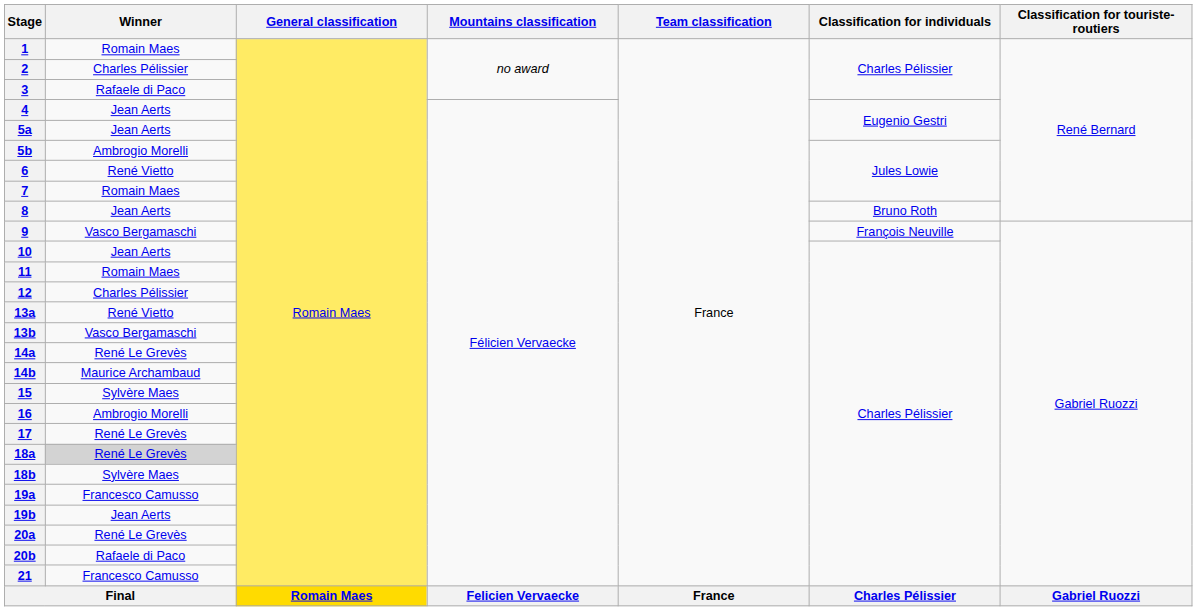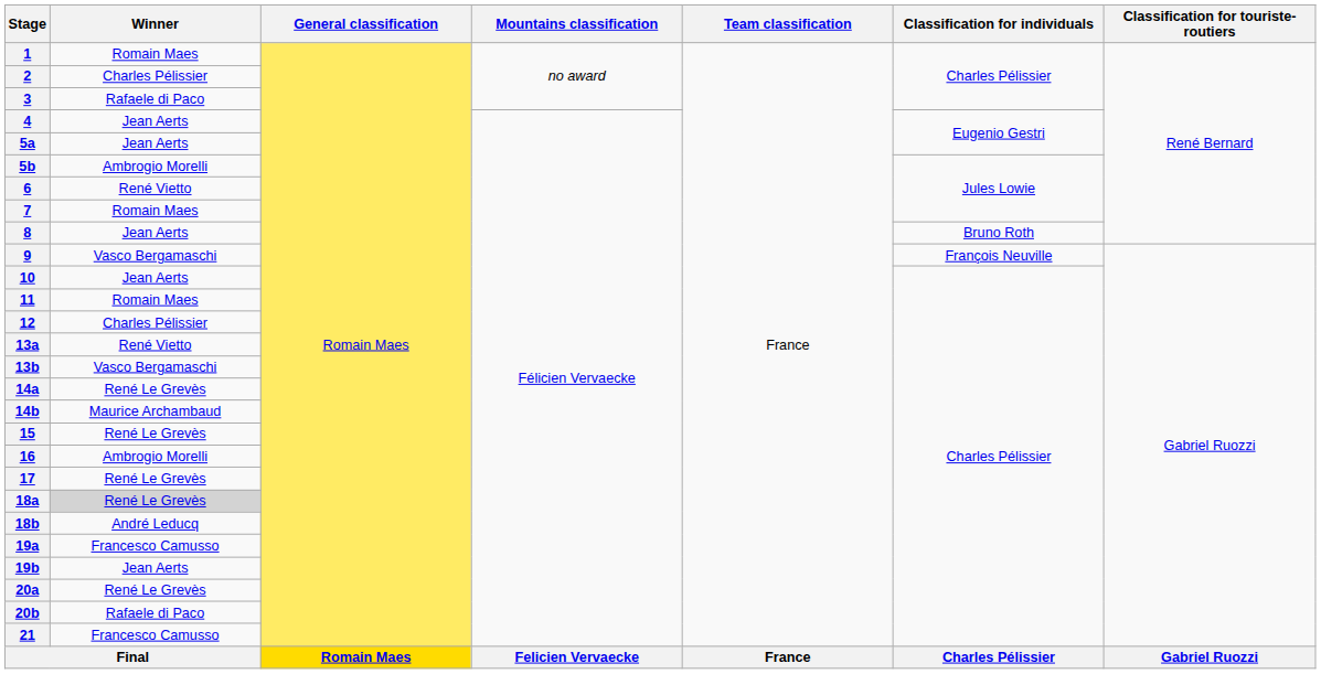 <table class="wikitable" style="text-align:center; font-size:smaller; clear:both;">
 <tr>
 <th scope="col" style="width:1%;">Stage</th>
 <th scope="col" style="width:16%;">Winner</th>
 <th scope="col" style="width:16%;"><a href='#'>General classification</a><br></th>
 <th scope="col" style="width:16%;"><a href='#'>Mountains classification</a></th>
 <th scope="col" style="width:16%;"><a href='#'>Team classification</a></th>
 <th scope="col" style="width:16%;">Classification for individuals</th>
 <th scope="col" style="width:16%;">Classification for touriste-routiers</th>
 </tr>
 <tr>
 <th scope="row"><a href='#'>1</a></th>
 <td><a href='#'>Romain Maes</a></td>
 <td style="background:#FFEB64;" rowspan="27"><a href='#'>Romain Maes</a></td>
 <td rowspan="3"><em>no award</em></td>
 <td rowspan="27">France</td>
 <td rowspan="3"><a href='#'>Charles Pélissier</a></td>
 <td rowspan="9"><a href='#'>René Bernard</a></td>
 </tr>
 <tr>
 <th scope="row"><a href='#'>2</a></th>
 <td><a href='#'>Charles Pélissier</a></td>
 </tr>
 <tr>
 <th scope="row"><a href='#'>3</a></th>
 <td><a href='#'>Rafaele di Paco</a></td>
 </tr>
 <tr>
 <th scope="row"><a href='#'>4</a></th>
 <td><a href='#'>Jean Aerts</a></td>
 <td rowspan="24"><a href='#'>Félicien Vervaecke</a></td>
 <td rowspan="2"><a href='#'>Eugenio Gestri</a></td>
 </tr>
 <tr>
 <th scope="row"><a href='#'>5a</a></th>
 <td><a href='#'>Jean Aerts</a></td>
 </tr>
 <tr>
 <th scope="row"><a href='#'>5b</a></th>
 <td><a href='#'>Ambrogio Morelli</a></td>
 <td rowspan="3"><a href='#'>Jules Lowie</a></td>
 </tr>
 <tr>
 <th scope="row"><a href='#'>6</a></th>
 <td><a href='#'>René Vietto</a></td>
 </tr>
 <tr>
 <th scope="row"><a href='#'>7</a></th>
 <td><a href='#'>Romain Maes</a></td>
 </tr>
 <tr>
 <th scope="row"><a href='#'>8</a></th>
 <td><a href='#'>Jean Aerts</a></td>
 <td><a href='#'>Bruno Roth</a></td>
 </tr>
 <tr>
 <th scope="row"><a href='#'>9</a></th>
 <td><a href='#'>Vasco Bergamaschi</a></td>
 <td><a href='#'>François Neuville</a></td>
 <td rowspan="18"><a href='#'>Gabriel Ruozzi</a></td>
 </tr>
 <tr>
 <th scope="row"><a href='#'>10</a></th>
 <td><a href='#'>Jean Aerts</a></td>
 <td rowspan="17"><a href='#'>Charles Pélissier</a></td>
 </tr>
 <tr>
 <th scope="row"><a href='#'>11</a></th>
 <td><a href='#'>Romain Maes</a></td>
 </tr>
 <tr>
 <th scope="row"><a href='#'>12</a></th>
 <td><a href='#'>Charles Pélissier</a></td>
 </tr>
 <tr>
 <th scope="row"><a href='#'>13a</a></th>
 <td><a href='#'>René Vietto</a></td>
 </tr>
 <tr>
 <th scope="row"><a href='#'>13b</a></th>
 <td><a href='#'>Vasco Bergamaschi</a></td>
 </tr>
 <tr>
 <th scope="row"><a href='#'>14a</a></th>
 <td><a href='#'>René Le Grevès</a></td>
 </tr>
 <tr>
 <th scope="row"><a href='#'>14b</a></th>
 <td><a href='#'>Maurice Archambaud</a></td>
 </tr>
 <tr>
 <th scope="row"><a href='#'>15</a></th>
-<td><a href='#'>Sylvère Maes</a></td>
+<td><a href='#'>René Le Grevès</a></td>
 </tr>
 <tr>
 <th scope="row"><a href='#'>16</a></th>
 <td><a href='#'>Ambrogio Morelli</a></td>
 </tr>
 <tr>
 <th scope="row"><a href='#'>17</a></th>
 <td><a href='#'>René Le Grevès</a></td>
 </tr>
 <tr>
 <th scope="row"><a href='#'>18a</a></th>
 <td style="background: lightgrey;"><a href='#'>René Le Grevès</a></td>
 </tr>
 <tr>
 <th scope="row"><a href='#'>18b</a></th>
-<td><a href='#'>Sylvère Maes</a></td>
+<td><a href='#'>André Leducq</a></td>
 </tr>
 <tr>
 <th scope="row"><a href='#'>19a</a></th>
 <td><a href='#'>Francesco Camusso</a></td>
 </tr>
 <tr>
 <th scope="row"><a href='#'>19b</a></th>
 <td><a href='#'>Jean Aerts</a></td>
 </tr>
 <tr>
 <th scope="row"><a href='#'>20a</a></th>
 <td><a href='#'>René Le Grevès</a></td>
 </tr>
 <tr>
 <th scope="row"><a href='#'>20b</a></th>
 <td><a href='#'>Rafaele di Paco</a></td>
 </tr>
 <tr>
 <th scope="row"><a href='#'>21</a></th>
 <td><a href='#'>Francesco Camusso</a></td>
 </tr>
 <tr>
 <th colspan="2">Final</th>
 <th style="background:#FFDB00;"><a href='#'>Romain Maes</a></th>
 <th><a href='#'>Felicien Vervaecke</a></th>
 <th>France</th>
 <th><a href='#'>Charles Pélissier</a></th>
 <th><a href='#'>Gabriel Ruozzi</a></th>
 </tr>
 </table>
